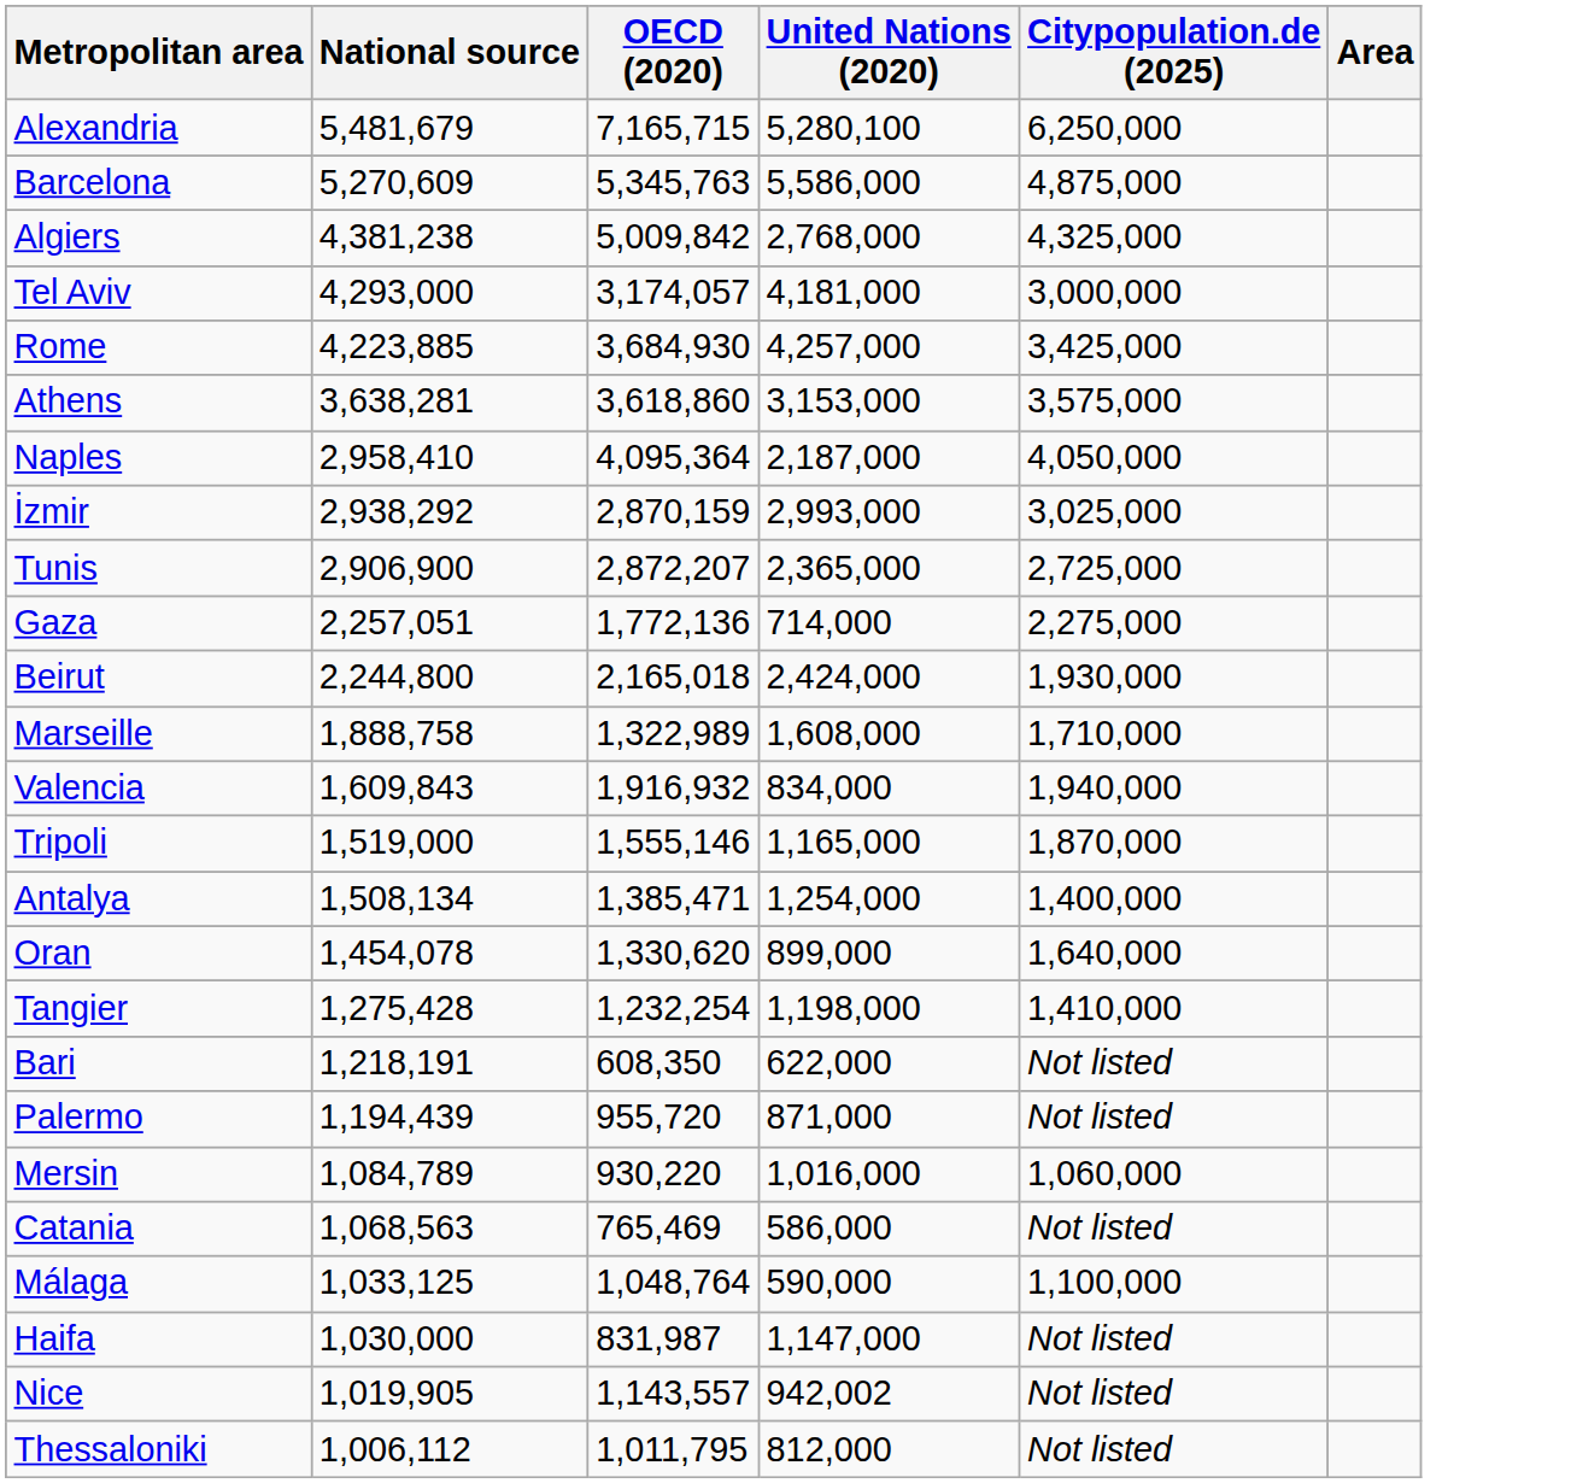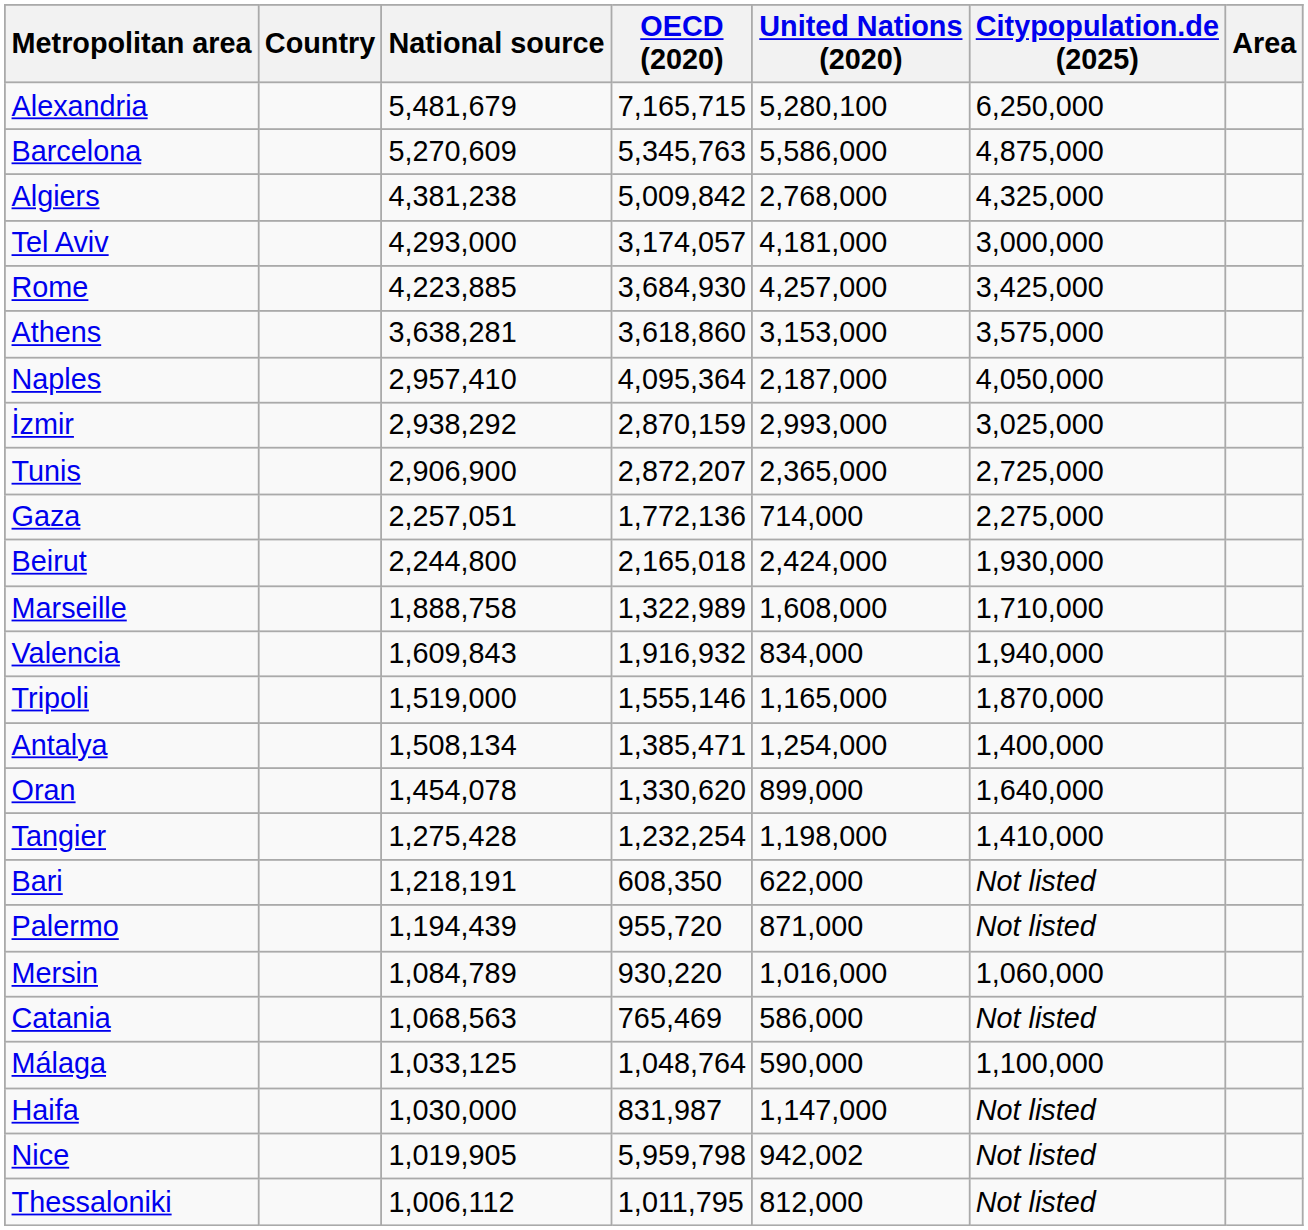 <table class="wikitable sortable sticky-header">
 <tr>
 <th>Metropolitan area</th>
+<th>Country</th>
 <th>National source</th>
 <th><a href='#'>OECD</a><br>(2020)</th>
 <th><a href='#'>United Nations</a><br>(2020)</th>
 <th><a href='#'>Citypopulation.de</a><br>(2025)</th>
 <th>Area</th>
 </tr>
 <tr>
 <td><a href='#'>Alexandria</a></td>
+<td></td>
 <td>5,481,679</td>
 <td>7,165,715</td>
 <td>5,280,100</td>
 <td>6,250,000</td>
 <td></td>
 </tr>
 <tr>
 <td><a href='#'>Barcelona</a></td>
+<td></td>
 <td>5,270,609</td>
 <td>5,345,763</td>
 <td>5,586,000</td>
 <td>4,875,000</td>
 <td></td>
 </tr>
 <tr>
 <td><a href='#'>Algiers</a></td>
+<td></td>
 <td>4,381,238</td>
 <td>5,009,842</td>
 <td>2,768,000</td>
 <td>4,325,000</td>
 <td></td>
 </tr>
 <tr>
 <td><a href='#'>Tel Aviv</a></td>
+<td></td>
 <td>4,293,000</td>
 <td>3,174,057</td>
 <td>4,181,000</td>
 <td>3,000,000</td>
 <td></td>
 </tr>
 <tr>
 <td><a href='#'>Rome</a></td>
+<td></td>
 <td>4,223,885</td>
 <td>3,684,930</td>
 <td>4,257,000</td>
 <td>3,425,000</td>
 <td></td>
 </tr>
 <tr>
 <td><a href='#'>Athens</a></td>
+<td></td>
 <td>3,638,281</td>
 <td>3,618,860</td>
 <td>3,153,000</td>
 <td>3,575,000</td>
 <td></td>
 </tr>
 <tr>
 <td><a href='#'>Naples</a></td>
-<td>2,958,410</td>
+<td></td>
+<td>2,957,410</td>
 <td>4,095,364</td>
 <td>2,187,000</td>
 <td>4,050,000</td>
 <td></td>
 </tr>
 <tr>
 <td><a href='#'>İzmir</a></td>
+<td></td>
 <td>2,938,292</td>
 <td>2,870,159</td>
 <td>2,993,000</td>
 <td>3,025,000</td>
 <td></td>
 </tr>
 <tr>
 <td><a href='#'>Tunis</a></td>
+<td></td>
 <td>2,906,900</td>
 <td>2,872,207</td>
 <td>2,365,000</td>
 <td>2,725,000</td>
 <td></td>
 </tr>
 <tr>
 <td><a href='#'>Gaza</a></td>
+<td></td>
 <td>2,257,051</td>
 <td>1,772,136</td>
 <td>714,000</td>
 <td>2,275,000</td>
 <td></td>
 </tr>
 <tr>
 <td><a href='#'>Beirut</a></td>
+<td></td>
 <td>2,244,800</td>
 <td>2,165,018</td>
 <td>2,424,000</td>
 <td>1,930,000</td>
 <td></td>
 </tr>
 <tr>
 <td><a href='#'>Marseille</a></td>
+<td></td>
 <td>1,888,758</td>
 <td>1,322,989</td>
 <td>1,608,000</td>
 <td>1,710,000</td>
 <td></td>
 </tr>
 <tr>
 <td><a href='#'>Valencia</a></td>
+<td></td>
 <td>1,609,843</td>
 <td>1,916,932</td>
 <td>834,000</td>
 <td>1,940,000</td>
 <td></td>
 </tr>
 <tr>
 <td><a href='#'>Tripoli</a></td>
+<td></td>
 <td>1,519,000</td>
 <td>1,555,146</td>
 <td>1,165,000</td>
 <td>1,870,000</td>
 <td></td>
 </tr>
 <tr>
 <td><a href='#'>Antalya</a></td>
+<td></td>
 <td>1,508,134</td>
 <td>1,385,471</td>
 <td>1,254,000</td>
 <td>1,400,000</td>
 <td></td>
 </tr>
 <tr>
 <td><a href='#'>Oran</a></td>
+<td></td>
 <td>1,454,078</td>
 <td>1,330,620</td>
 <td>899,000</td>
 <td>1,640,000</td>
 <td></td>
 </tr>
 <tr>
 <td><a href='#'>Tangier</a></td>
+<td></td>
 <td>1,275,428</td>
 <td>1,232,254</td>
 <td>1,198,000</td>
 <td>1,410,000</td>
 <td></td>
 </tr>
 <tr>
 <td><a href='#'>Bari</a></td>
+<td></td>
 <td>1,218,191</td>
 <td>608,350</td>
 <td>622,000</td>
 <td><em>Not listed</em></td>
 <td></td>
 </tr>
 <tr>
 <td><a href='#'>Palermo</a></td>
+<td></td>
 <td>1,194,439</td>
 <td>955,720</td>
 <td>871,000</td>
 <td><em>Not listed</em></td>
 <td></td>
 </tr>
 <tr>
 <td><a href='#'>Mersin</a></td>
+<td></td>
 <td>1,084,789</td>
 <td>930,220</td>
 <td>1,016,000</td>
 <td>1,060,000</td>
 <td></td>
 </tr>
 <tr>
 <td><a href='#'>Catania</a></td>
+<td></td>
 <td>1,068,563</td>
 <td>765,469</td>
 <td>586,000</td>
 <td><em>Not listed</em></td>
 <td></td>
 </tr>
 <tr>
 <td><a href='#'>Málaga</a></td>
+<td></td>
 <td>1,033,125</td>
 <td>1,048,764</td>
 <td>590,000</td>
 <td>1,100,000</td>
 <td></td>
 </tr>
 <tr>
 <td><a href='#'>Haifa</a></td>
+<td></td>
 <td>1,030,000</td>
 <td>831,987</td>
 <td>1,147,000</td>
 <td><em>Not listed</em></td>
 <td></td>
 </tr>
 <tr>
 <td><a href='#'>Nice</a></td>
+<td></td>
 <td>1,019,905</td>
-<td>1,143,557</td>
+<td>5,959,798</td>
 <td>942,002</td>
 <td><em>Not listed</em></td>
 <td></td>
 </tr>
 <tr>
 <td><a href='#'>Thessaloniki</a></td>
+<td></td>
 <td>1,006,112</td>
 <td>1,011,795</td>
 <td>812,000</td>
 <td><em>Not listed</em></td>
 <td></td>
 </tr>
 </table>
